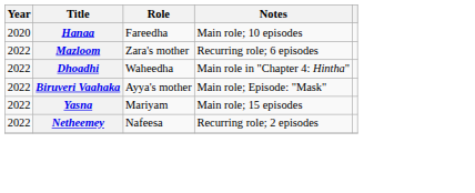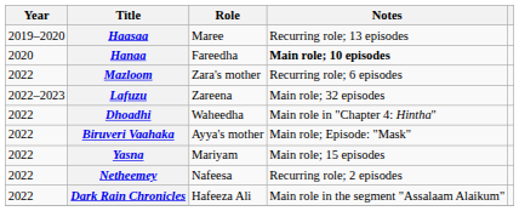 <table class="wikitable sortable plainrowheaders">
 <tr style="background:#ccc; text-align:center;">
 <th scope="col">Year</th>
 <th scope="col">Title</th>
 <th scope="col">Role</th>
 <th scope="col">Notes</th>
 <th scope="col" class="unsortable"></th>
 </tr>
 <tr>
+<td>2019–2020</td>
+<th scope="row"><em><a href='#'>Haasaa</a></em></th>
+<td>Maree</td>
+<td>Recurring role; 13 episodes</td>
+<td style="text-align: center;"></td>
+</tr>
+<tr>
 <td>2020</td>
 <th scope="row"><a href='#'><em>Hanaa</em></a></th>
 <td>Fareedha</td>
-<td>Main role; 10 episodes</td>
+<td><strong>Main role; 10 episodes</strong></td>
 <td style="text-align: center;"></td>
 </tr>
 <tr>
 <td>2022</td>
 <th scope="row"><em><a href='#'>Mazloom</a></em></th>
 <td>Zara's mother</td>
 <td>Recurring role; 6 episodes</td>
+<td style="text-align: center;"></td>
+</tr>
+<tr>
+<td>2022–2023</td>
+<th scope="row"><em><a href='#'>Lafuzu</a></em></th>
+<td>Zareena</td>
+<td>Main role; 32 episodes</td>
 <td style="text-align: center;"></td>
 </tr>
 <tr>
 <td>2022</td>
 <th scope="row"><em><a href='#'>Dhoadhi</a></em></th>
 <td>Waheedha</td>
 <td>Main role in "Chapter 4: <em>Hintha</em>"</td>
 <td style="text-align: center;"></td>
 </tr>
 <tr>
 <td>2022</td>
 <th scope="row"><em><a href='#'>Biruveri Vaahaka</a></em></th>
 <td>Ayya's mother</td>
 <td>Main role; Episode: "Mask"</td>
 <td style="text-align: center;"></td>
 </tr>
 <tr>
 <td>2022</td>
 <th scope="row"><em><a href='#'>Yasna</a></em></th>
 <td>Mariyam</td>
 <td>Main role; 15 episodes</td>
 <td style="text-align: center;"></td>
 </tr>
 <tr>
 <td>2022</td>
 <th scope="row"><em><a href='#'>Netheemey</a></em></th>
 <td>Nafeesa</td>
 <td>Recurring role; 2 episodes</td>
 <td style="text-align: center;"></td>
 </tr>
 <tr>
+<td>2022</td>
+<th scope="row"><em><a href='#'>Dark Rain Chronicles</a></em></th>
+<td>Hafeeza Ali</td>
+<td>Main role in the segment "Assalaam Alaikum"</td>
+<td style="text-align: center;"></td>
+</tr>
+<tr>
 </tr>
 </table>
